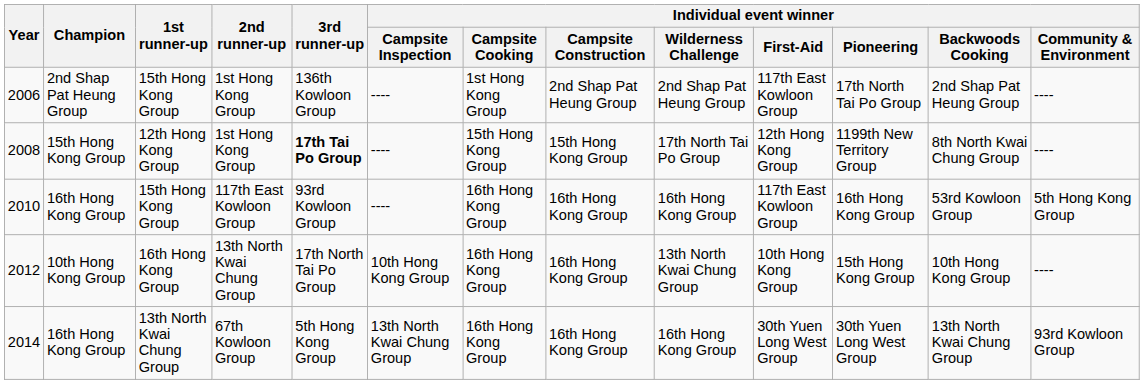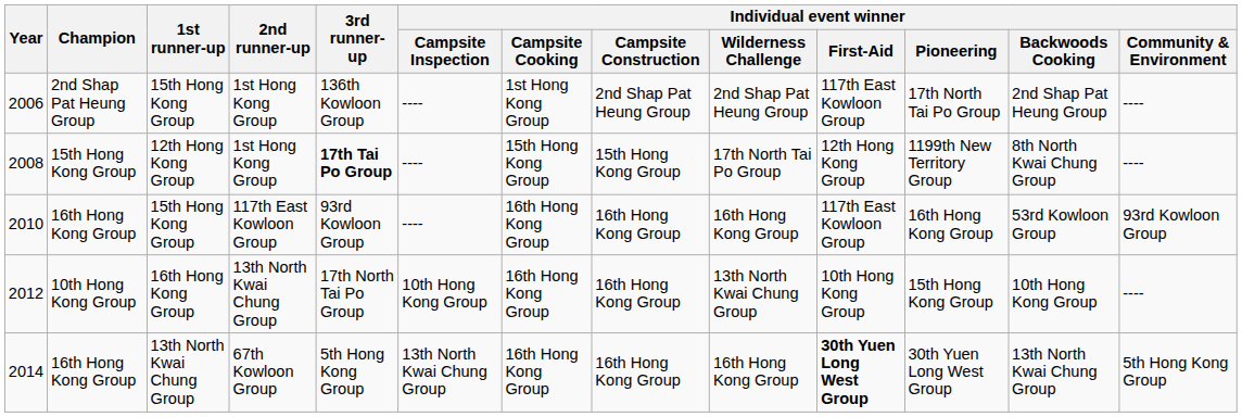 <table class="wikitable">
 <tr>
 <th rowspan=2 colspan=1>Year</th>
 <th rowspan=2 colspan=1>Champion</th>
 <th rowspan=2 colspan=1>1st runner-up</th>
 <th rowspan=2 colspan=1>2nd runner-up</th>
 <th rowspan=2 colspan=1>3rd runner-up</th>
 <th rowspan=1 colspan=8>Individual event winner</th>
 </tr>
 <tr>
 <th>Campsite Inspection</th>
 <th>Campsite Cooking</th>
 <th>Campsite Construction</th>
 <th>Wilderness Challenge</th>
 <th>First-Aid</th>
 <th>Pioneering</th>
 <th>Backwoods Cooking</th>
 <th>Community & Environment</th>
 </tr>
 <tr>
 <td align=center>2006 </td>
 <td>2nd Shap Pat Heung Group</td>
 <td>15th Hong Kong Group</td>
 <td>1st Hong Kong Group</td>
 <td>136th Kowloon Group</td>
 <td>----</td>
 <td>1st Hong Kong Group</td>
 <td>2nd Shap Pat Heung Group</td>
 <td>2nd Shap Pat Heung Group</td>
 <td>117th East Kowloon Group</td>
 <td>17th North Tai Po Group</td>
 <td>2nd Shap Pat Heung Group</td>
 <td>----</td>
 </tr>
 <tr>
 <td align=center>2008 </td>
 <td>15th Hong Kong Group</td>
 <td>12th Hong Kong Group</td>
 <td>1st Hong Kong Group</td>
 <td><strong>17th Tai Po Group</strong></td>
 <td>----</td>
 <td>15th Hong Kong Group</td>
 <td>15th Hong Kong Group</td>
 <td>17th North Tai Po Group</td>
 <td>12th Hong Kong Group</td>
 <td>1199th New Territory Group</td>
 <td>8th North Kwai Chung Group</td>
 <td>----</td>
 </tr>
 <tr>
 <td align=center>2010 </td>
 <td>16th Hong Kong Group</td>
 <td>15th Hong Kong Group</td>
 <td>117th East Kowloon Group</td>
 <td>93rd Kowloon Group</td>
 <td>----</td>
 <td>16th Hong Kong Group</td>
 <td>16th Hong Kong Group</td>
 <td>16th Hong Kong Group</td>
 <td>117th East Kowloon Group</td>
 <td>16th Hong Kong Group</td>
 <td>53rd Kowloon Group</td>
-<td>5th Hong Kong Group</td>
+<td>93rd Kowloon Group</td>
 </tr>
 <tr>
 <td align=center>2012 </td>
 <td>10th Hong Kong Group</td>
 <td>16th Hong Kong Group</td>
 <td>13th North Kwai Chung Group</td>
 <td>17th North Tai Po Group</td>
 <td>10th Hong Kong Group</td>
 <td>16th Hong Kong Group</td>
 <td>16th Hong Kong Group</td>
 <td>13th North Kwai Chung Group</td>
 <td>10th Hong Kong Group</td>
 <td>15th Hong Kong Group</td>
 <td>10th Hong Kong Group</td>
 <td>----</td>
 </tr>
 <tr>
 <td align=center>2014 </td>
 <td>16th Hong Kong Group</td>
 <td>13th North Kwai Chung Group</td>
 <td>67th Kowloon Group</td>
 <td>5th Hong Kong Group</td>
 <td>13th North Kwai Chung Group</td>
 <td>16th Hong Kong Group</td>
 <td>16th Hong Kong Group</td>
 <td>16th Hong Kong Group</td>
-<td>30th Yuen Long West Group</td>
+<td><strong>30th Yuen Long West Group</strong></td>
 <td>30th Yuen Long West Group</td>
 <td>13th North Kwai Chung Group</td>
-<td>93rd Kowloon Group</td>
+<td>5th Hong Kong Group</td>
 </tr>
 </table>
